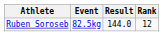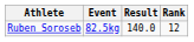 <table class=wikitable style="font-size:90%">
 <tr>
 <th>Athlete</th>
 <th>Event</th>
 <th>Result</th>
 <th>Rank</th>
 </tr>
 <tr>
 <td><a href='#'>Ruben Soroseb</a></td>
 <td><a href='#'>82.5kg</a></td>
-<td style="text-align:center;">144.0</td>
+<td style="text-align:center;">140.0</td>
 <td style="text-align:center;">12</td>
 </tr>
 </table>
